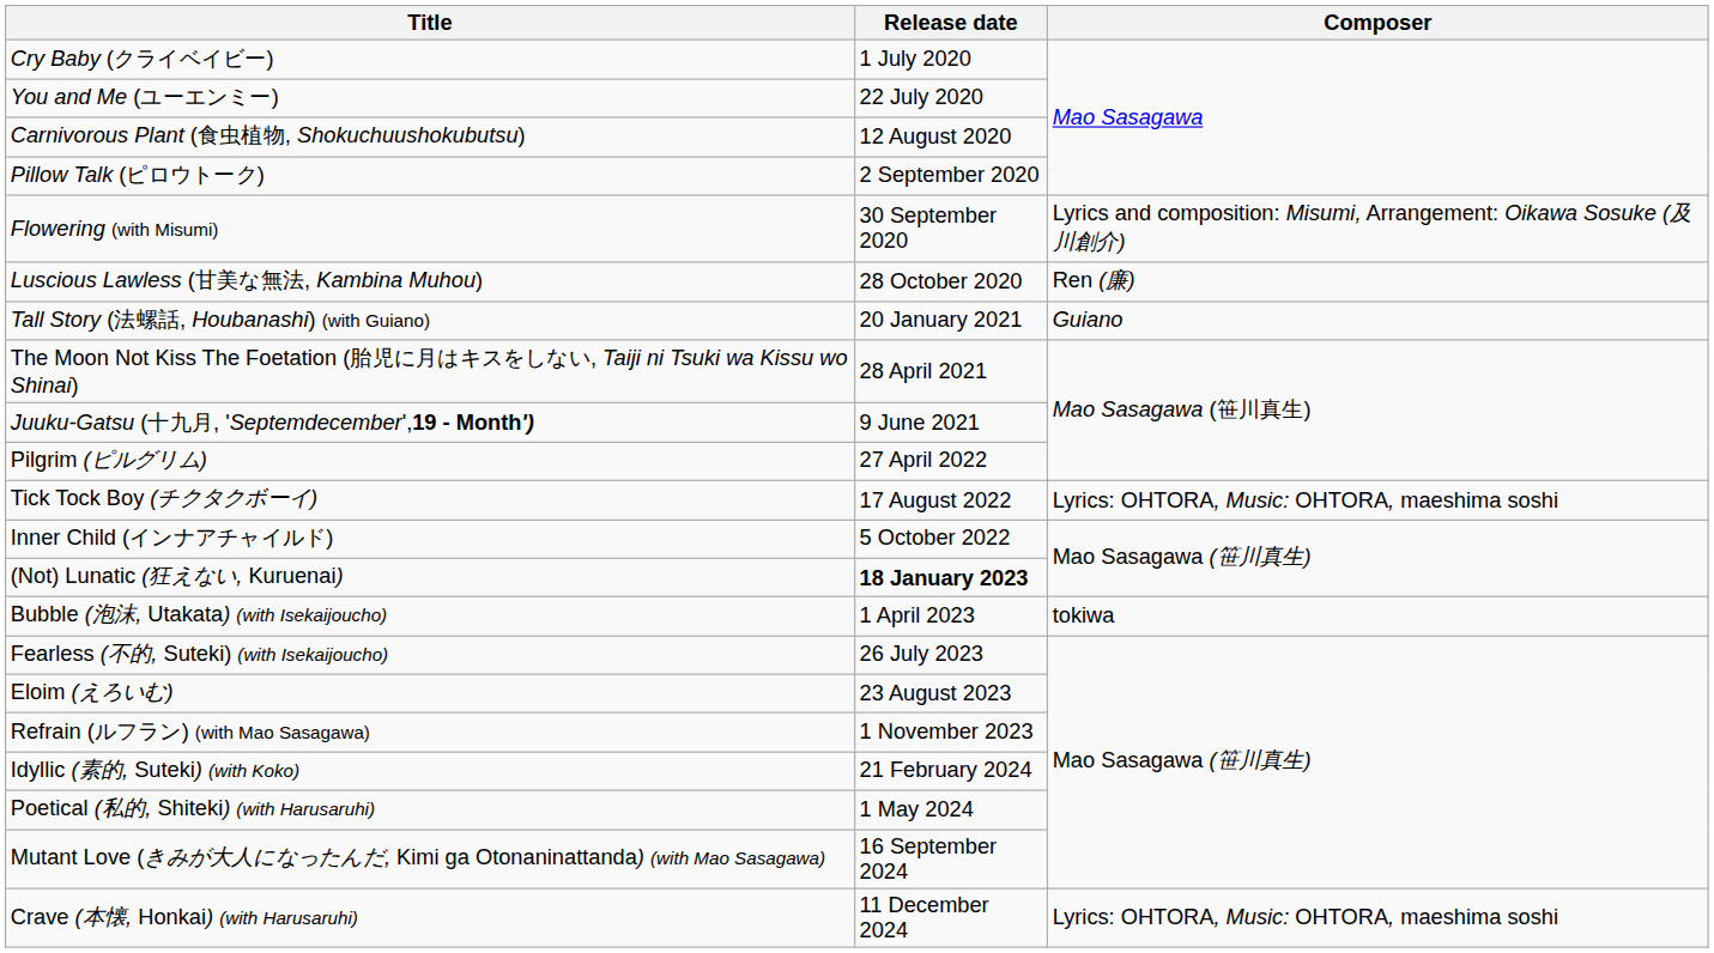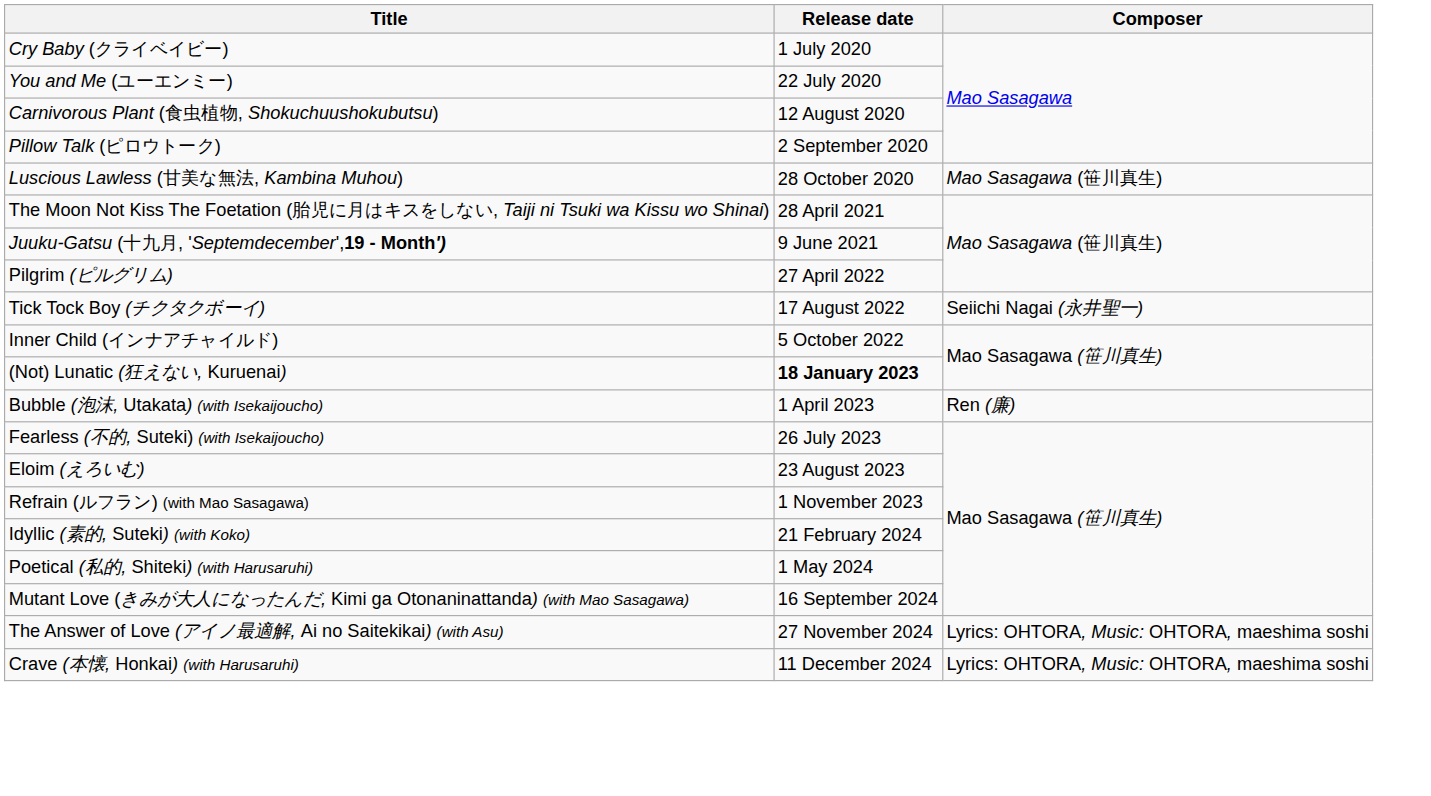 <table class="wikitable plainrowheaders">
 <tr>
 <th scope="col">Title</th>
 <th scope="col">Release date</th>
 <th scope="col">Composer</th>
 </tr>
 <tr>
 <td><em>Cry Baby</em> (クライベイビー)</td>
 <td>1 July 2020</td>
 <td rowspan="4"><em><a href='#'>Mao Sasagawa</a></em></td>
 </tr>
 <tr>
 <td><em>You and Me</em> (ユーエンミー)</td>
 <td>22 July 2020</td>
 </tr>
 <tr>
 <td><em>Carnivorous Plant</em> (食虫植物, <em>Shokuchuushokubutsu</em>)</td>
 <td>12 August 2020</td>
 </tr>
 <tr>
 <td><em>Pillow Talk</em> (ピロウトーク)</td>
 <td>2 September 2020</td>
 </tr>
 <tr>
-<td><em>Flowering</em> <small>(with Misumi)</small></td>
-<td>30 September 2020</td>
-<td>Lyrics and composition: <em>Misumi,</em> Arrangement: <em>Oikawa Sosuke</em> <em>(及川創介)</em></td>
-</tr>
-<tr>
 <td><em>Luscious Lawless</em> (甘美な無法, <em>Kambina Muhou</em>)</td>
 <td>28 October 2020</td>
-<td></em>Ren<em> (廉)</td>
-</tr>
-<tr>
-<td><em>Tall Story</em> (法螺話, <em>Houbanashi</em>) <small>(with Guiano)</small></td>
-<td>20 January 2021</td>
-<td><em>Guiano</em></td>
+<td><em>Mao Sasagawa</em> (笹川真生)</td>
 </tr>
 <tr>
 <td>The Moon Not Kiss The Foetation (胎児に月はキスをしない, <em>Taiji ni Tsuki wa Kissu wo Shinai</em>)</td>
 <td>28 April 2021</td>
 <td rowspan="3"><em>Mao Sasagawa</em> (笹川真生)</td>
 </tr>
 <tr>
 <td><em>Juuku-Gatsu</em> (十九月, '<em>Septemdecember</em>',<strong>19 - Month<em>')</td>
 <td>9 June 2021</td>
 </tr>
 <tr>
 <td></em>Pilgrim<em> (ピルグリム)</td>
 <td>27 April 2022</td>
 </tr>
 <tr>
 <td></em>Tick Tock Boy<em> (チクタクボーイ)</td>
 <td>17 August 2022</td>
-<td>Lyrics: </em>OHTORA<em>, Music: </em>OHTORA<em>, </em>maeshima soshi<em></td>
+<td></em>Seiichi Nagai<em> (永井聖一)</td>
 </tr>
 <tr>
 <td>Inner Child (インナアチャイルド)</td>
 <td>5 October 2022</td>
 <td rowspan="2"></em>Mao Sasagawa<em> (笹川真生)</td>
 </tr>
 <tr>
 <td></em>(Not) Lunatic<em> (狂えない, </em>Kuruenai<em>)</td>
 <td><strong>18 January 2023</strong></td>
 </tr>
 <tr>
 <td></em>Bubble<em> (泡沫, </em>Utakata<em>) <small>(with Isekaijoucho)</small></td>
 <td>1 April 2023</td>
-<td></em>tokiwa<em></td>
+<td></em>Ren<em> (廉)</td>
 </tr>
 <tr>
 <td></em>Fearless<em> (不的, </em>Suteki)<em> <small>(with Isekaijoucho)</small></td>
 <td>26 July 2023</td>
 <td rowspan="6"></em>Mao Sasagawa<em> (笹川真生)</td>
 </tr>
 <tr>
 <td></em>Eloim<em> (えろいむ)</td>
 <td>23 August 2023</td>
 </tr>
 <tr>
 <td>Refrain (ルフラン) <small>(with Mao Sasagawa)</small></td>
 <td>1 November 2023</td>
 </tr>
 <tr>
 <td></em>Idyllic<em> (素的, </em>Suteki<em>) <small>(with Koko)</small></td>
 <td>21 February 2024</td>
 </tr>
 <tr>
 <td></em>Poetical<em> (私的, </em>Shiteki<em>) <small>(with Harusaruhi)</small></td>
 <td>1 May 2024</td>
 </tr>
 <tr>
 <td></em>Mutant Love (<em>きみが大人になったんだ, </em>Kimi ga Otonaninattanda<em>) <small>(with Mao Sasagawa)</small></td>
 <td>16 September 2024</td>
 </tr>
 <tr>
+<td></em>The Answer of Love<em> (アイノ最適解, </em>Ai no Saitekikai<em>) <small>(with Asu)</small></td>
+<td>27 November 2024</td>
+<td>Lyrics: </em>OHTORA<em>, Music: </em>OHTORA<em>, </em>maeshima soshi<em></td>
+</tr>
+<tr>
 <td></em>Crave<em> (本懐, </em>Honkai<em>) <small>(with Harusaruhi)</small></td>
 <td>11 December 2024</td>
 <td>Lyrics: </em>OHTORA<em>, Music: </em>OHTORA<em>, </em>maeshima soshi<em></td>
 </tr>
 </table>
